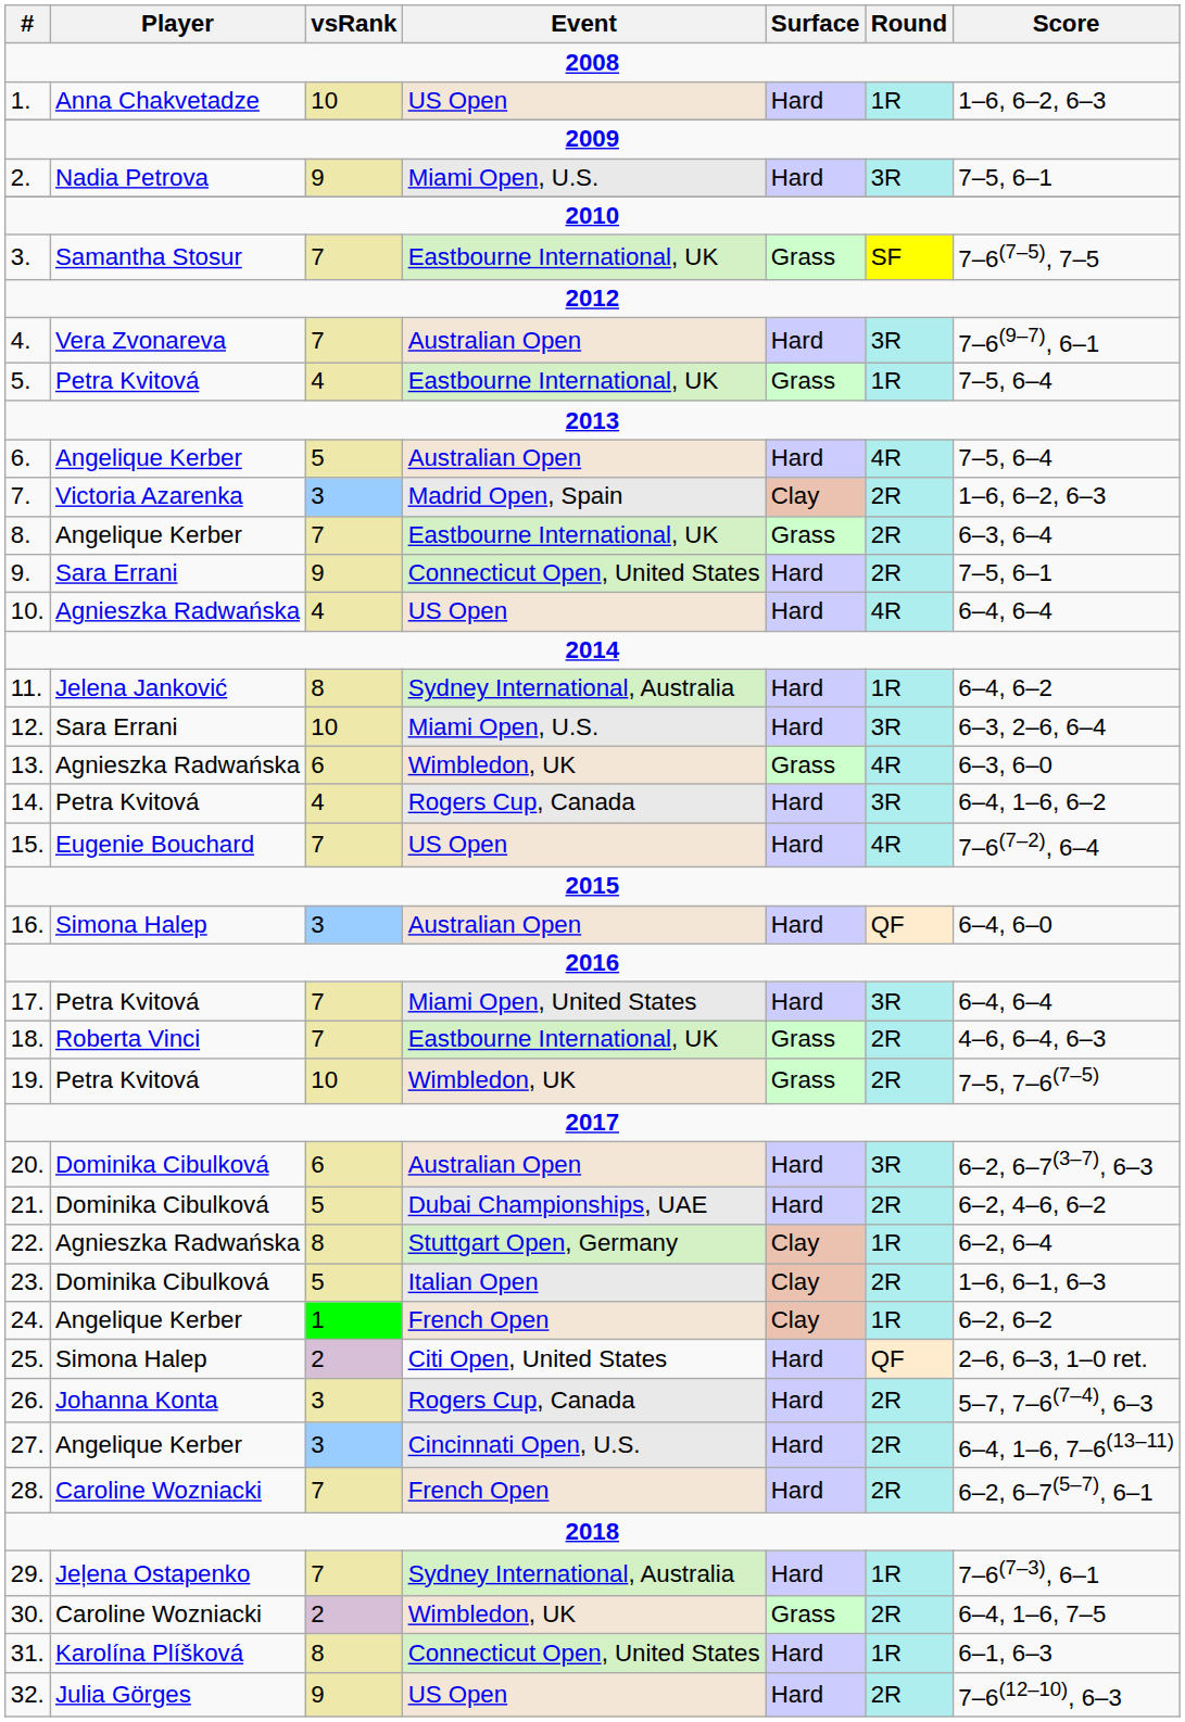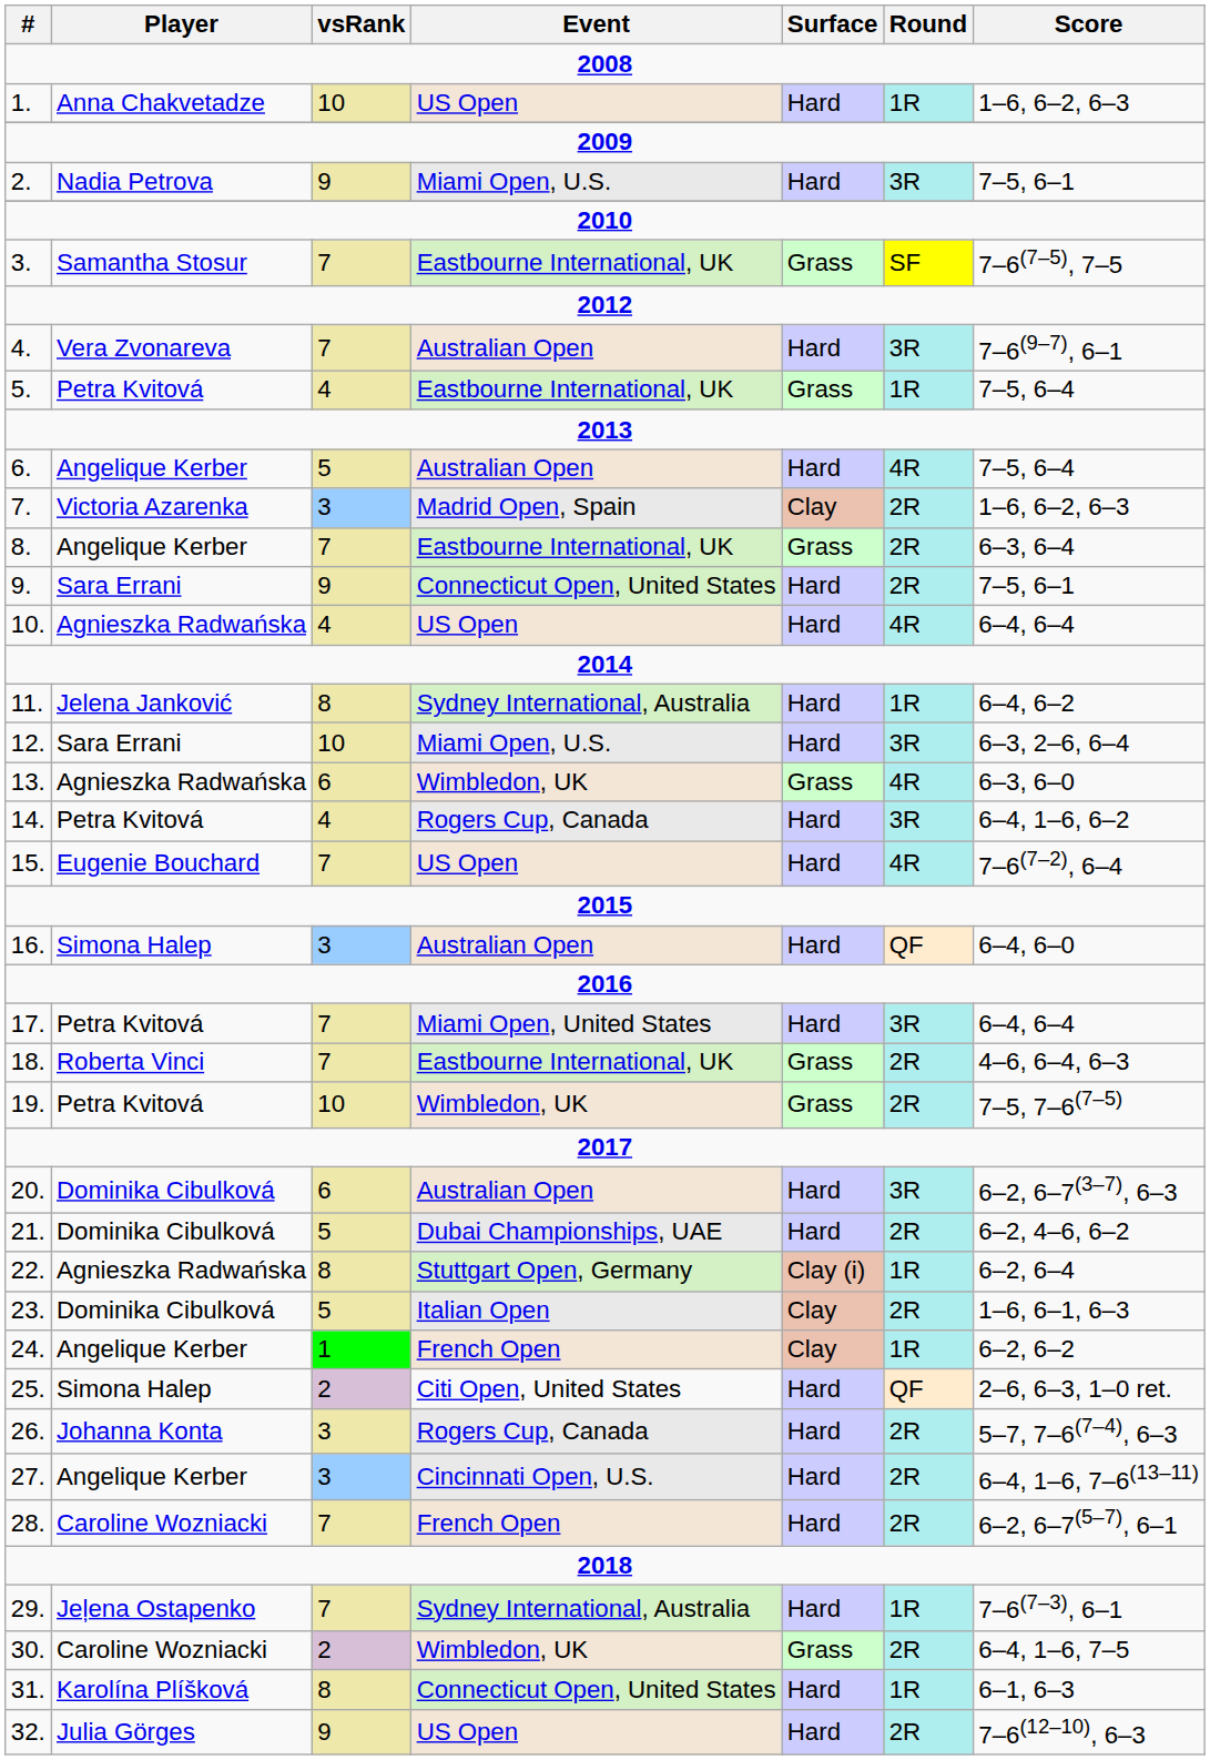 <table class="wikitable sortable">
 <tr>
 <th>#</th>
 <th>Player</th>
 <th>vsRank</th>
 <th>Event</th>
 <th>Surface</th>
 <th>Round</th>
 <th class="unsortable">Score</th>
 </tr>
 <tr>
 <td colspan=7 style=text-align:center><strong><a href='#'>2008</a></strong></td>
 </tr>
 <tr>
 <td>1.</td>
 <td> <a href='#'>Anna Chakvetadze</a></td>
 <td bgcolor=EEE8AA>10</td>
 <td bgcolor=f3e6d7><a href='#'>US Open</a></td>
 <td bgcolor=CCCCFF>Hard</td>
 <td bgcolor=afeeee>1R</td>
 <td>1–6, 6–2, 6–3</td>
 </tr>
 <tr>
 </tr>
 <tr>
 <td colspan=7 style=text-align:center><strong><a href='#'>2009</a></strong></td>
 </tr>
 <tr>
 <td>2.</td>
 <td> <a href='#'>Nadia Petrova</a></td>
 <td bgcolor=EEE8AA>9</td>
 <td bgcolor=e9e9e9><a href='#'>Miami Open</a>, U.S.</td>
 <td bgcolor=CCCCFF>Hard</td>
 <td bgcolor=afeeee>3R</td>
 <td>7–5, 6–1</td>
 </tr>
 <tr>
 </tr>
 <tr>
 <td colspan=7 style=text-align:center><strong><a href='#'>2010</a></strong></td>
 </tr>
 <tr>
 <td>3.</td>
 <td> <a href='#'>Samantha Stosur</a></td>
 <td bgcolor=EEE8AA>7</td>
 <td bgcolor=d4f1c5><a href='#'>Eastbourne International</a>, UK</td>
 <td bgcolor=CCFFCC>Grass</td>
 <td bgcolor=yellow>SF</td>
 <td>7–6<sup>(7–5)</sup>, 7–5</td>
 </tr>
 <tr>
 <td colspan=7 style=text-align:center><strong><a href='#'>2012</a></strong></td>
 </tr>
 <tr>
 <td>4.</td>
 <td> <a href='#'>Vera Zvonareva</a></td>
 <td bgcolor=EEE8AA>7</td>
 <td bgcolor=f3e6d7><a href='#'>Australian Open</a></td>
 <td bgcolor=CCCCFF>Hard</td>
 <td bgcolor=afeeee>3R</td>
 <td>7–6<sup>(9–7)</sup>, 6–1</td>
 </tr>
 <tr>
 <td>5.</td>
 <td> <a href='#'>Petra Kvitová</a></td>
 <td bgcolor=EEE8AA>4</td>
 <td bgcolor=d4f1c5><a href='#'>Eastbourne International</a>, UK</td>
 <td bgcolor=CCFFCC>Grass</td>
 <td bgcolor=afeeee>1R</td>
 <td>7–5, 6–4</td>
 </tr>
 <tr>
 <td colspan=7 style=text-align:center><strong><a href='#'>2013</a></strong></td>
 </tr>
 <tr>
 <td>6.</td>
 <td> <a href='#'>Angelique Kerber</a></td>
 <td bgcolor=EEE8AA>5</td>
 <td bgcolor=f3e6d7><a href='#'>Australian Open</a></td>
 <td bgcolor=CCCCFF>Hard</td>
 <td bgcolor=afeeee>4R</td>
 <td>7–5, 6–4</td>
 </tr>
 <tr>
 <td>7.</td>
 <td> <a href='#'>Victoria Azarenka</a></td>
 <td bgcolor=99ccff>3</td>
 <td bgcolor=e9e9e9><a href='#'>Madrid Open</a>, Spain</td>
 <td bgcolor=EBC2AF>Clay</td>
 <td bgcolor=afeeee>2R</td>
 <td>1–6, 6–2, 6–3</td>
 </tr>
 <tr>
 <td>8.</td>
 <td> Angelique Kerber</td>
 <td bgcolor=EEE8AA>7</td>
 <td bgcolor=d4f1c5><a href='#'>Eastbourne International</a>, UK</td>
 <td bgcolor=CCFFCC>Grass</td>
 <td bgcolor=afeeee>2R</td>
 <td>6–3, 6–4</td>
 </tr>
 <tr>
 <td>9.</td>
 <td> <a href='#'>Sara Errani</a></td>
 <td bgcolor=EEE8AA>9</td>
 <td bgcolor=d4f1c5><a href='#'>Connecticut Open</a>, United States</td>
 <td bgcolor=CCCCFF>Hard</td>
 <td bgcolor=afeeee>2R</td>
 <td>7–5, 6–1</td>
 </tr>
 <tr>
 <td>10.</td>
 <td> <a href='#'>Agnieszka Radwańska</a></td>
 <td bgcolor=EEE8AA>4</td>
 <td bgcolor=f3e6d7><a href='#'>US Open</a></td>
 <td bgcolor=CCCCFF>Hard</td>
 <td bgcolor=afeeee>4R</td>
 <td>6–4, 6–4</td>
 </tr>
 <tr>
 <td colspan=7 style=text-align:center><strong><a href='#'>2014</a></strong></td>
 </tr>
 <tr>
 <td>11.</td>
 <td> <a href='#'>Jelena Janković</a></td>
 <td bgcolor=EEE8AA>8</td>
 <td bgcolor=d4f1c5><a href='#'>Sydney International</a>, Australia</td>
 <td bgcolor=CCCCFF>Hard</td>
 <td bgcolor=afeeee>1R</td>
 <td>6–4, 6–2</td>
 </tr>
 <tr>
 <td>12.</td>
 <td> Sara Errani</td>
 <td bgcolor=EEE8AA>10</td>
 <td bgcolor=e9e9e9><a href='#'>Miami Open</a>, U.S.</td>
 <td bgcolor=CCCCFF>Hard</td>
 <td bgcolor=afeeee>3R</td>
 <td>6–3, 2–6, 6–4</td>
 </tr>
 <tr>
 <td>13.</td>
 <td> Agnieszka Radwańska</td>
 <td bgcolor=EEE8AA>6</td>
 <td bgcolor=f3e6d7><a href='#'>Wimbledon</a>, UK</td>
 <td bgcolor=CCFFCC>Grass</td>
 <td bgcolor=afeeee>4R</td>
 <td>6–3, 6–0</td>
 </tr>
 <tr>
 <td>14.</td>
 <td> Petra Kvitová</td>
 <td bgcolor=EEE8AA>4</td>
 <td bgcolor=e9e9e9><a href='#'>Rogers Cup</a>, Canada</td>
 <td bgcolor=CCCCFF>Hard</td>
 <td bgcolor=afeeee>3R</td>
 <td>6–4, 1–6, 6–2</td>
 </tr>
 <tr>
 <td>15.</td>
 <td> <a href='#'>Eugenie Bouchard</a></td>
 <td bgcolor=EEE8AA>7</td>
 <td bgcolor=f3e6d7><a href='#'>US Open</a></td>
 <td bgcolor=CCCCFF>Hard</td>
 <td bgcolor=afeeee>4R</td>
 <td>7–6<sup>(7–2)</sup>, 6–4</td>
 </tr>
 <tr>
 <td colspan=7 style=text-align:center><strong><a href='#'>2015</a></strong></td>
 </tr>
 <tr>
 <td>16.</td>
 <td> <a href='#'>Simona Halep</a></td>
 <td bgcolor=99ccff>3</td>
 <td bgcolor=f3e6d7><a href='#'>Australian Open</a></td>
 <td bgcolor=CCCCFF>Hard</td>
 <td bgcolor=ffebcd>QF</td>
 <td>6–4, 6–0</td>
 </tr>
 <tr>
 <td colspan=7 style=text-align:center><strong><a href='#'>2016</a></strong></td>
 </tr>
 <tr>
 <td>17.</td>
 <td> Petra Kvitová</td>
 <td bgcolor=EEE8AA>7</td>
 <td bgcolor=e9e9e9><a href='#'>Miami Open</a>, United States</td>
 <td bgcolor=CCCCFF>Hard</td>
 <td bgcolor=afeeee>3R</td>
 <td>6–4, 6–4</td>
 </tr>
 <tr>
 <td>18.</td>
 <td> <a href='#'>Roberta Vinci</a></td>
 <td bgcolor=EEE8AA>7</td>
 <td bgcolor=d4f1c5><a href='#'>Eastbourne International</a>, UK</td>
 <td bgcolor=CCFFCC>Grass</td>
 <td bgcolor=afeeee>2R</td>
 <td>4–6, 6–4, 6–3</td>
 </tr>
 <tr>
 <td>19.</td>
 <td> Petra Kvitová</td>
 <td bgcolor=EEE8AA>10</td>
 <td bgcolor=f3e6d7><a href='#'>Wimbledon</a>, UK</td>
 <td bgcolor=CCFFCC>Grass</td>
 <td bgcolor=afeeee>2R</td>
 <td>7–5, 7–6<sup>(7–5)</sup></td>
 </tr>
 <tr>
 <td colspan=7 style=text-align:center><strong><a href='#'>2017</a></strong></td>
 </tr>
 <tr>
 <td>20.</td>
 <td> <a href='#'>Dominika Cibulková</a></td>
 <td bgcolor= EEE8AA>6</td>
 <td bgcolor=f3e6d7><a href='#'>Australian Open</a></td>
 <td bgcolor=CCCCFF>Hard</td>
 <td bgcolor=afeeee>3R</td>
 <td>6–2, 6–7<sup>(3–7)</sup>, 6–3</td>
 </tr>
 <tr>
 <td>21.</td>
 <td> Dominika Cibulková</td>
 <td bgcolor=EEE8AA>5</td>
 <td bgcolor=e9e9e9><a href='#'>Dubai Championships</a>, UAE</td>
 <td bgcolor=CCCCFF>Hard</td>
 <td bgcolor=afeeee>2R</td>
 <td>6–2, 4–6, 6–2</td>
 </tr>
 <tr>
 <td>22.</td>
 <td> Agnieszka Radwańska</td>
 <td bgcolor=EEE8AA>8</td>
 <td bgcolor=d4f1c5><a href='#'>Stuttgart Open</a>, Germany</td>
-<td bgcolor=EBC2AF>Clay</td>
+<td bgcolor=EBC2AF>Clay (i)</td>
 <td bgcolor=afeeee>1R</td>
 <td>6–2, 6–4</td>
 </tr>
 <tr>
 <td>23.</td>
 <td> Dominika Cibulková</td>
 <td bgcolor=EEE8AA>5</td>
 <td bgcolor=e9e9e9><a href='#'>Italian Open</a></td>
 <td bgcolor=EBC2AF>Clay</td>
 <td bgcolor=afeeee>2R</td>
 <td>1–6, 6–1, 6–3</td>
 </tr>
 <tr>
 <td>24.</td>
 <td> Angelique Kerber</td>
 <td bgcolor=lime>1</td>
 <td bgcolor=f3e6d7><a href='#'>French Open</a></td>
 <td bgcolor=EBC2AF>Clay</td>
 <td bgcolor=afeeee>1R</td>
 <td>6–2, 6–2</td>
 </tr>
 <tr>
 <td>25.</td>
 <td> Simona Halep</td>
 <td bgcolor=thistle>2</td>
 <td><a href='#'>Citi Open</a>, United States</td>
 <td bgcolor=CCCCFF>Hard</td>
 <td bgcolor=ffebcd>QF</td>
 <td>2–6, 6–3, 1–0 ret.</td>
 </tr>
 <tr>
 <td>26.</td>
 <td> <a href='#'>Johanna Konta</a></td>
 <td bgcolor=EEE8AA>3</td>
 <td bgcolor=e9e9e9><a href='#'>Rogers Cup</a>, Canada</td>
 <td bgcolor=CCCCFF>Hard</td>
 <td bgcolor=afeeee>2R</td>
 <td>5–7, 7–6<sup>(7–4)</sup>, 6–3</td>
 </tr>
 <tr>
 <td>27.</td>
 <td> Angelique Kerber</td>
 <td bgcolor=99ccff>3</td>
 <td bgcolor=e9e9e9><a href='#'>Cincinnati Open</a>, U.S.</td>
 <td bgcolor=CCCCFF>Hard</td>
 <td bgcolor=afeeee>2R</td>
 <td>6–4, 1–6, 7–6<sup>(13–11)</sup></td>
 </tr>
 <tr>
 <td>28.</td>
 <td> <a href='#'>Caroline Wozniacki</a></td>
 <td bgcolor=EEE8AA>7</td>
 <td bgcolor=f3e6d7><a href='#'>French Open</a></td>
 <td bgcolor=CCCCFF>Hard</td>
 <td bgcolor=afeeee>2R</td>
 <td>6–2, 6–7<sup>(5–7)</sup>, 6–1</td>
 </tr>
 <tr>
 <td colspan=7 style=text-align:center><strong><a href='#'>2018</a></strong></td>
 </tr>
 <tr>
 <td>29.</td>
 <td> <a href='#'>Jeļena Ostapenko</a></td>
 <td bgcolor=EEE8AA>7</td>
 <td bgcolor=d4f1c5><a href='#'>Sydney International</a>, Australia</td>
 <td bgcolor=CCCCFF>Hard</td>
 <td bgcolor=afeeee>1R</td>
 <td>7–6<sup>(7–3)</sup>, 6–1</td>
 </tr>
 <tr>
 <td>30.</td>
 <td> Caroline Wozniacki</td>
 <td bgcolor=thistle>2</td>
 <td bgcolor=f3e6d7><a href='#'>Wimbledon</a>, UK</td>
 <td bgcolor=CCFFCC>Grass</td>
 <td bgcolor=afeeee>2R</td>
 <td>6–4, 1–6, 7–5</td>
 </tr>
 <tr>
 <td>31.</td>
 <td> <a href='#'>Karolína Plíšková</a></td>
 <td bgcolor=EEE8AA>8</td>
 <td bgcolor=d4f1c5><a href='#'>Connecticut Open</a>, United States</td>
 <td bgcolor=CCCCFF>Hard</td>
 <td bgcolor=afeeee>1R</td>
 <td>6–1, 6–3</td>
 </tr>
 <tr>
 <td>32.</td>
 <td> <a href='#'>Julia Görges</a></td>
 <td bgcolor=EEE8AA>9</td>
 <td bgcolor=f3e6d7><a href='#'>US Open</a></td>
 <td bgcolor=CCCCFF>Hard</td>
 <td bgcolor=afeeee>2R</td>
 <td>7–6<sup>(12–10)</sup>, 6–3</td>
 </tr>
 </table>
